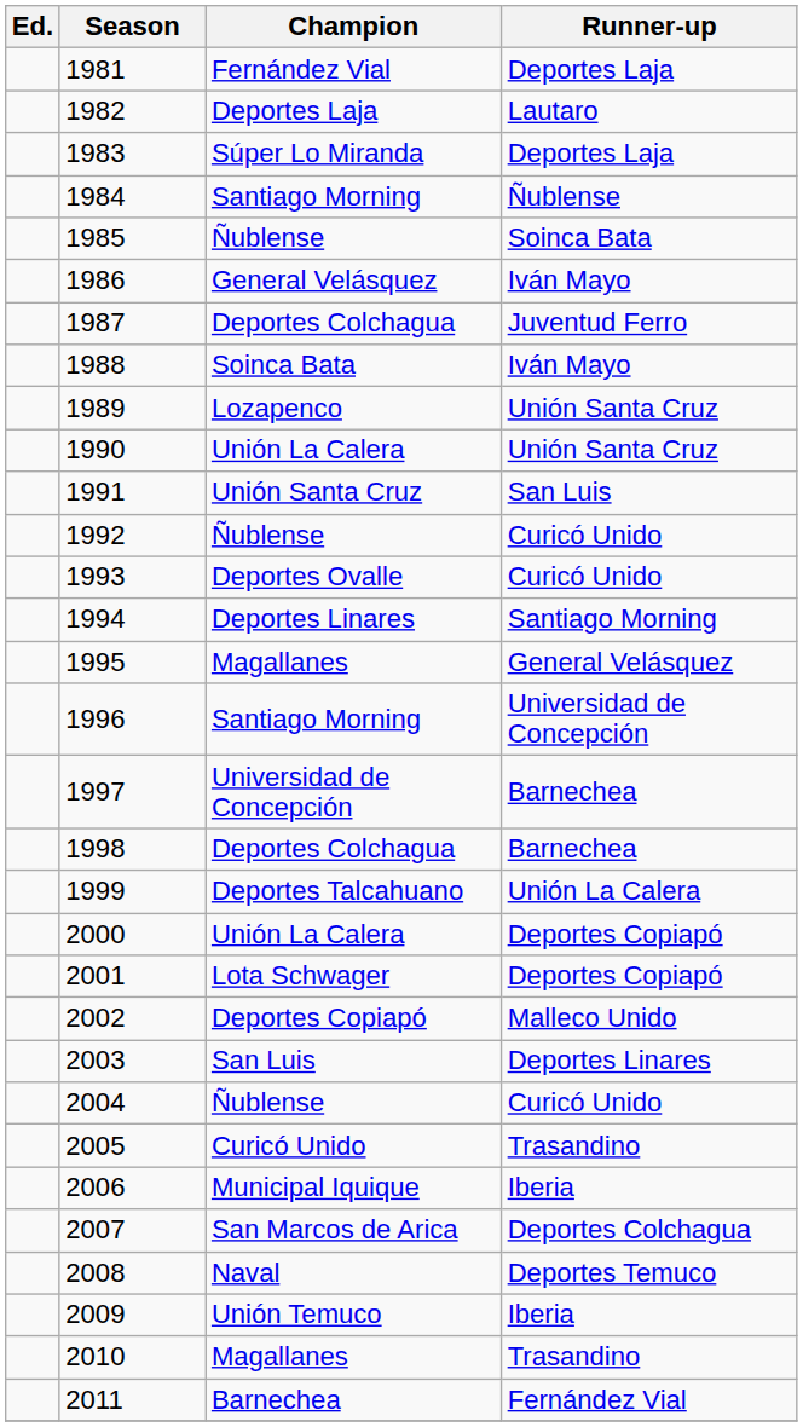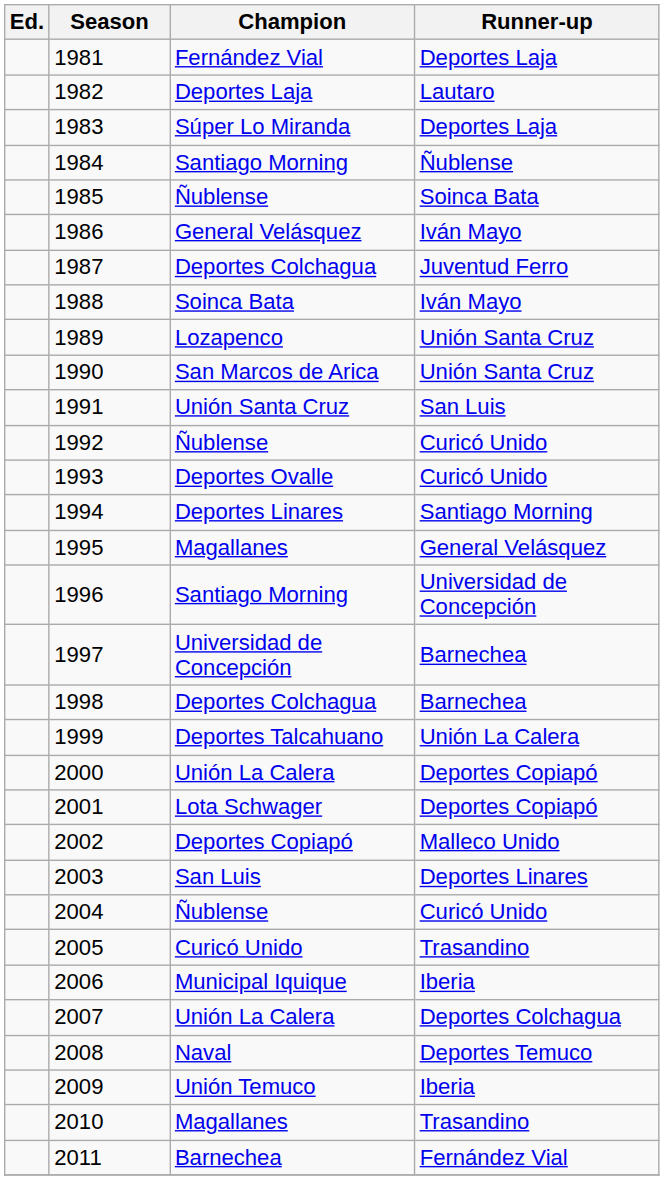 <table class="wikitable sortable">
 <tr>
 <th width=px>Ed.</th>
 <th width=80px>Season</th>
 <th width=170px>Champion</th>
 <th width=170px>Runner-up</th>
 </tr>
 <tr>
 <td></td>
 <td>1981</td>
 <td><a href='#'>Fernández Vial</a></td>
 <td><a href='#'>Deportes Laja</a></td>
 </tr>
 <tr>
 <td></td>
 <td>1982</td>
 <td><a href='#'>Deportes Laja</a></td>
 <td><a href='#'>Lautaro</a></td>
 </tr>
 <tr>
 <td></td>
 <td>1983</td>
 <td><a href='#'>Súper Lo Miranda</a></td>
 <td><a href='#'>Deportes Laja</a></td>
 </tr>
 <tr>
 <td></td>
 <td>1984</td>
 <td><a href='#'>Santiago Morning</a></td>
 <td><a href='#'>Ñublense</a></td>
 </tr>
 <tr>
 <td></td>
 <td>1985</td>
 <td><a href='#'>Ñublense</a></td>
 <td><a href='#'>Soinca Bata</a></td>
 </tr>
 <tr>
 <td></td>
 <td>1986</td>
 <td><a href='#'>General Velásquez</a></td>
 <td><a href='#'>Iván Mayo</a></td>
 </tr>
 <tr>
 <td></td>
 <td>1987</td>
 <td><a href='#'>Deportes Colchagua</a></td>
 <td><a href='#'>Juventud Ferro</a></td>
 </tr>
 <tr>
 <td></td>
 <td>1988</td>
 <td><a href='#'>Soinca Bata</a></td>
 <td><a href='#'>Iván Mayo</a></td>
 </tr>
 <tr>
 <td></td>
 <td>1989</td>
 <td><a href='#'>Lozapenco</a></td>
 <td><a href='#'>Unión Santa Cruz</a></td>
 </tr>
 <tr>
 <td></td>
 <td>1990</td>
-<td><a href='#'>Unión La Calera</a></td>
+<td><a href='#'>San Marcos de Arica</a></td>
 <td><a href='#'>Unión Santa Cruz</a></td>
 </tr>
 <tr>
 <td></td>
 <td>1991</td>
 <td><a href='#'>Unión Santa Cruz</a></td>
 <td><a href='#'>San Luis</a></td>
 </tr>
 <tr>
 <td></td>
 <td>1992</td>
 <td><a href='#'>Ñublense</a></td>
 <td><a href='#'>Curicó Unido</a></td>
 </tr>
 <tr>
 <td></td>
 <td>1993</td>
 <td><a href='#'>Deportes Ovalle</a></td>
 <td><a href='#'>Curicó Unido</a></td>
 </tr>
 <tr>
 <td></td>
 <td>1994</td>
 <td><a href='#'>Deportes Linares</a></td>
 <td><a href='#'>Santiago Morning</a></td>
 </tr>
 <tr>
 <td></td>
 <td>1995</td>
 <td><a href='#'>Magallanes</a></td>
 <td><a href='#'>General Velásquez</a></td>
 </tr>
 <tr>
 <td></td>
 <td>1996</td>
 <td><a href='#'>Santiago Morning</a></td>
 <td><a href='#'>Universidad de Concepción</a></td>
 </tr>
 <tr>
 <td></td>
 <td>1997</td>
 <td><a href='#'>Universidad de Concepción</a></td>
 <td><a href='#'>Barnechea</a></td>
 </tr>
 <tr>
 <td></td>
 <td>1998</td>
 <td><a href='#'>Deportes Colchagua</a></td>
 <td><a href='#'>Barnechea</a></td>
 </tr>
 <tr>
 <td></td>
 <td>1999</td>
 <td><a href='#'>Deportes Talcahuano</a></td>
 <td><a href='#'>Unión La Calera</a></td>
 </tr>
 <tr>
 <td></td>
 <td>2000</td>
 <td><a href='#'>Unión La Calera</a></td>
 <td><a href='#'>Deportes Copiapó</a></td>
 </tr>
 <tr>
 <td></td>
 <td>2001</td>
 <td><a href='#'>Lota Schwager</a></td>
 <td><a href='#'>Deportes Copiapó</a></td>
 </tr>
 <tr>
 <td></td>
 <td>2002</td>
 <td><a href='#'>Deportes Copiapó</a></td>
 <td><a href='#'>Malleco Unido</a></td>
 </tr>
 <tr>
 <td></td>
 <td>2003</td>
 <td><a href='#'>San Luis</a></td>
 <td><a href='#'>Deportes Linares</a></td>
 </tr>
 <tr>
 <td></td>
 <td>2004</td>
 <td><a href='#'>Ñublense</a></td>
 <td><a href='#'>Curicó Unido</a></td>
 </tr>
 <tr>
 <td></td>
 <td>2005</td>
 <td><a href='#'>Curicó Unido</a></td>
 <td><a href='#'>Trasandino</a></td>
 </tr>
 <tr>
 <td></td>
 <td>2006</td>
 <td><a href='#'>Municipal Iquique</a></td>
 <td><a href='#'>Iberia</a></td>
 </tr>
 <tr>
 <td></td>
 <td>2007</td>
-<td><a href='#'>San Marcos de Arica</a></td>
+<td><a href='#'>Unión La Calera</a></td>
 <td><a href='#'>Deportes Colchagua</a></td>
 </tr>
 <tr>
 <td></td>
 <td>2008</td>
 <td><a href='#'>Naval</a></td>
 <td><a href='#'>Deportes Temuco</a></td>
 </tr>
 <tr>
 <td></td>
 <td>2009</td>
 <td><a href='#'>Unión Temuco</a></td>
 <td><a href='#'>Iberia</a></td>
 </tr>
 <tr>
 <td></td>
 <td>2010</td>
 <td><a href='#'>Magallanes</a></td>
 <td><a href='#'>Trasandino</a></td>
 </tr>
 <tr>
 <td></td>
 <td>2011</td>
 <td><a href='#'>Barnechea</a></td>
 <td><a href='#'>Fernández Vial</a></td>
 </tr>
 <tr>
 </tr>
 </table>
